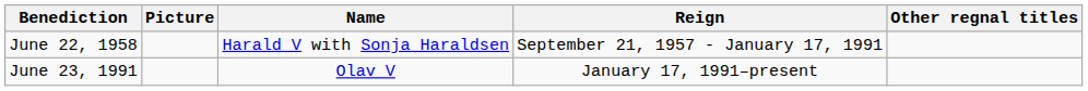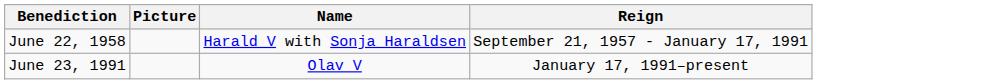 <table class="wikitable">
 <tr>
 <th>Benediction</th>
 <th>Picture</th>
 <th>Name</th>
 <th>Reign</th>
-<th>Other regnal titles</th>
 </tr>
 <tr>
 <td align="center">June 22, 1958</td>
 <td align="center"></td>
 <td align="center"><a href='#'>Harald V</a> with <a href='#'>Sonja Haraldsen</a></td>
 <td align="center">September 21, 1957 - January 17, 1991</td>
-<td align="center"></td>
 </tr>
 <tr>
 <td align="center">June 23, 1991</td>
 <td align="center"></td>
 <td align="center"><a href='#'>Olav V</a></td>
 <td align="center">January 17, 1991–present</td>
-<td align="center"></td>
 </tr>
 </table>
